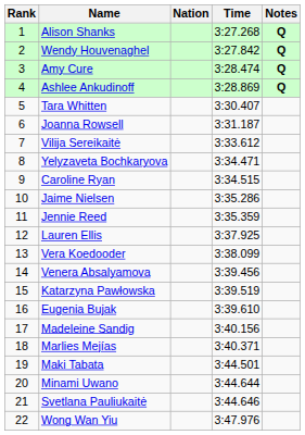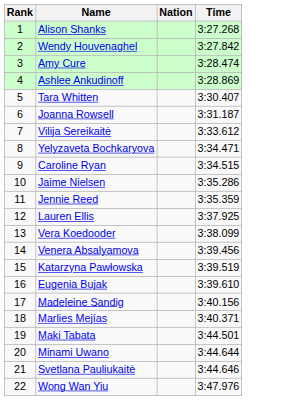 <table class="wikitable sortable" style="text-align:center">
 <tr>
 <th>Rank</th>
 <th>Name</th>
 <th>Nation</th>
 <th>Time</th>
-<th>Notes</th>
 </tr>
 <tr bgcolor=ccffcc>
 <td>1</td>
 <td align=left><a href='#'>Alison Shanks</a></td>
 <td align=left></td>
 <td>3:27.268</td>
-<td><strong>Q</strong></td>
 </tr>
 <tr bgcolor=ccffcc>
 <td>2</td>
 <td align=left><a href='#'>Wendy Houvenaghel</a></td>
 <td align=left></td>
 <td>3:27.842</td>
-<td><strong>Q</strong></td>
 </tr>
 <tr bgcolor=ccffcc>
 <td>3</td>
 <td align=left><a href='#'>Amy Cure</a></td>
 <td align=left></td>
 <td>3:28.474</td>
-<td><strong>Q</strong></td>
 </tr>
 <tr bgcolor=ccffcc>
 <td>4</td>
 <td align=left><a href='#'>Ashlee Ankudinoff</a></td>
 <td align=left></td>
 <td>3:28.869</td>
-<td><strong>Q</strong></td>
 </tr>
 <tr>
 <td>5</td>
 <td align=left><a href='#'>Tara Whitten</a></td>
 <td align=left></td>
 <td>3:30.407</td>
-<td></td>
 </tr>
 <tr>
 <td>6</td>
 <td align=left><a href='#'>Joanna Rowsell</a></td>
 <td align=left></td>
 <td>3:31.187</td>
-<td></td>
 </tr>
 <tr>
 <td>7</td>
 <td align=left><a href='#'>Vilija Sereikaitė</a></td>
 <td align=left></td>
 <td>3:33.612</td>
-<td></td>
 </tr>
 <tr>
 <td>8</td>
 <td align=left><a href='#'>Yelyzaveta Bochkaryova</a></td>
 <td align=left></td>
 <td>3:34.471</td>
-<td></td>
 </tr>
 <tr>
 <td>9</td>
 <td align=left><a href='#'>Caroline Ryan</a></td>
 <td align=left></td>
 <td>3:34.515</td>
-<td></td>
 </tr>
 <tr>
 <td>10</td>
 <td align=left><a href='#'>Jaime Nielsen</a></td>
 <td align=left></td>
 <td>3:35.286</td>
-<td></td>
 </tr>
 <tr>
 <td>11</td>
 <td align=left><a href='#'>Jennie Reed</a></td>
 <td align=left></td>
 <td>3:35.359</td>
-<td></td>
 </tr>
 <tr>
 <td>12</td>
 <td align=left><a href='#'>Lauren Ellis</a></td>
 <td align=left></td>
 <td>3:37.925</td>
-<td></td>
 </tr>
 <tr>
 <td>13</td>
 <td align=left><a href='#'>Vera Koedooder</a></td>
 <td align=left></td>
 <td>3:38.099</td>
-<td></td>
 </tr>
 <tr>
 <td>14</td>
 <td align=left><a href='#'>Venera Absalyamova</a></td>
 <td align=left></td>
 <td>3:39.456</td>
-<td></td>
 </tr>
 <tr>
 <td>15</td>
 <td align=left><a href='#'>Katarzyna Pawłowska</a></td>
 <td align=left></td>
 <td>3:39.519</td>
-<td></td>
 </tr>
 <tr>
 <td>16</td>
 <td align=left><a href='#'>Eugenia Bujak</a></td>
 <td align=left></td>
 <td>3:39.610</td>
-<td></td>
 </tr>
 <tr>
 <td>17</td>
 <td align=left><a href='#'>Madeleine Sandig</a></td>
 <td align=left></td>
 <td>3:40.156</td>
-<td></td>
 </tr>
 <tr>
 <td>18</td>
 <td align=left><a href='#'>Marlies Mejías</a></td>
 <td align=left></td>
 <td>3:40.371</td>
-<td></td>
 </tr>
 <tr>
 <td>19</td>
 <td align=left><a href='#'>Maki Tabata</a></td>
 <td align=left></td>
 <td>3:44.501</td>
-<td></td>
 </tr>
 <tr>
 <td>20</td>
 <td align=left><a href='#'>Minami Uwano</a></td>
 <td align=left></td>
 <td>3:44.644</td>
-<td></td>
 </tr>
 <tr>
 <td>21</td>
 <td align=left><a href='#'>Svetlana Pauliukaitė</a></td>
 <td align=left></td>
 <td>3:44.646</td>
-<td></td>
 </tr>
 <tr>
 <td>22</td>
 <td align=left><a href='#'>Wong Wan Yiu</a></td>
 <td align=left></td>
 <td>3:47.976</td>
-<td></td>
 </tr>
 </table>
